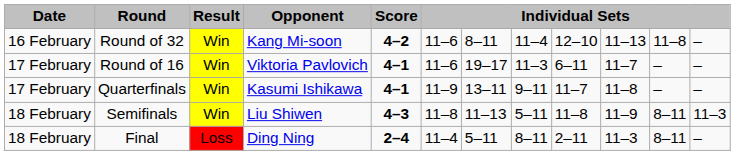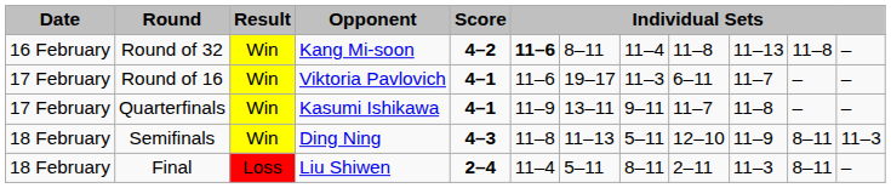 <table class="wikitable">
 <tr>
 <td bgcolor="silver" align="center" valign="middle"><strong>Date</strong></td>
 <td bgcolor="silver" align="center" valign="middle"><strong>Round</strong></td>
 <td bgcolor="silver" align="center" valign="middle"><strong>Result</strong></td>
 <td bgcolor="silver" align="center" valign="middle"><strong>Opponent</strong></td>
 <td bgcolor="silver" align="center" valign="middle"><strong>Score</strong></td>
 <td bgcolor="silver" align="center" valign="middle" colspan ="9"><strong>Individual Sets</strong></td>
 </tr>
 <tr>
 <td align="center">16 February</td>
 <td align="center">Round of 32</td>
 <td bgcolor="yellow" align="center">Win</td>
 <td> <a href='#'>Kang Mi-soon</a></td>
 <td align="center"><strong>4–2</strong></td>
-<td>11–6</td>
+<td><strong>11–6</strong></td>
 <td>8–11</td>
 <td>11–4</td>
-<td>12–10</td>
+<td>11–8</td>
 <td>11–13</td>
 <td>11–8</td>
 <td>–</td>
 </tr>
 <tr>
 <td align="center">17 February</td>
 <td align="center">Round of 16</td>
 <td bgcolor="yellow" align="center">Win</td>
 <td> <a href='#'>Viktoria Pavlovich</a></td>
 <td align="center"><strong>4–1</strong></td>
 <td>11–6</td>
 <td>19–17</td>
 <td>11–3</td>
 <td>6–11</td>
 <td>11–7</td>
 <td>–</td>
 <td>–</td>
 </tr>
 <tr>
 <td align="center">17 February</td>
 <td align="center">Quarterfinals</td>
 <td bgcolor="yellow" align="center">Win</td>
 <td> <a href='#'>Kasumi Ishikawa</a></td>
 <td align="center"><strong>4–1</strong></td>
 <td>11–9</td>
 <td>13–11</td>
 <td>9–11</td>
 <td>11–7</td>
 <td>11–8</td>
 <td>–</td>
 <td>–</td>
 </tr>
 <tr>
 <td align="center">18 February</td>
 <td align="center">Semifinals</td>
 <td bgcolor="yellow" align="center">Win</td>
-<td> <a href='#'>Liu Shiwen</a></td>
+<td> <a href='#'>Ding Ning</a></td>
 <td align="center"><strong>4–3</strong></td>
 <td>11–8</td>
 <td>11–13</td>
 <td>5–11</td>
-<td>11–8</td>
+<td>12–10</td>
 <td>11–9</td>
 <td>8–11</td>
 <td>11–3</td>
 </tr>
 <tr>
 <td align="center">18 February</td>
 <td align="center">Final</td>
 <td bgcolor="red" align="center">Loss</td>
-<td> <a href='#'>Ding Ning</a></td>
+<td> <a href='#'>Liu Shiwen</a></td>
 <td align="center"><strong>2–4</strong></td>
 <td>11–4</td>
 <td>5–11</td>
 <td>8–11</td>
 <td>2–11</td>
 <td>11–3</td>
 <td>8–11</td>
 <td>–</td>
 </tr>
 </table>
